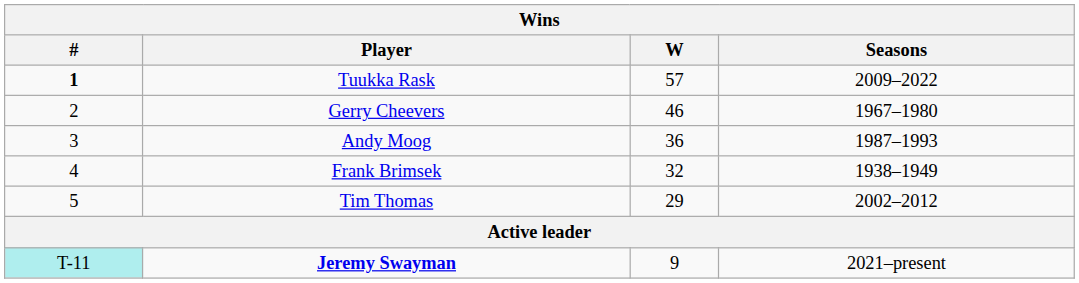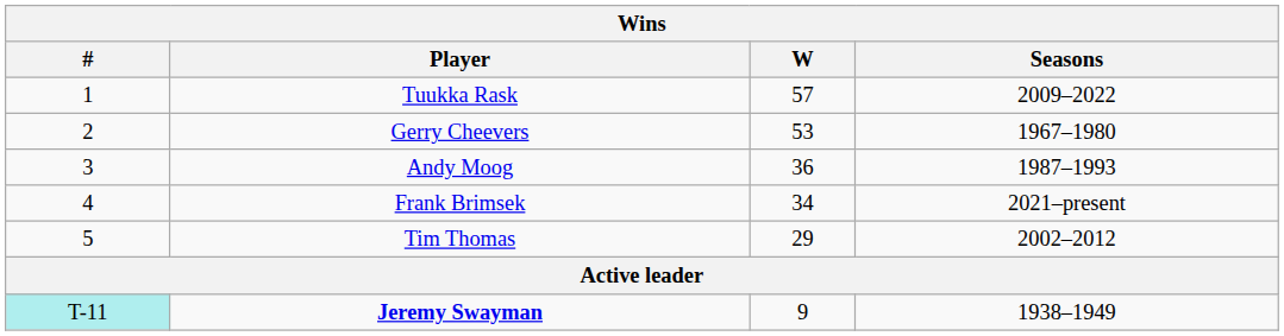 <table class="wikitable" style="text-align: center; font-size: 95%" width="70%">
 <tr>
 <th colspan="4">Wins</th>
 </tr>
 <tr>
 <th>#</th>
 <th>Player</th>
 <th>W</th>
 <th>Seasons</th>
 </tr>
 <tr>
-<td><strong>1</strong></td>
+<td>1</td>
 <td><a href='#'>Tuukka Rask</a></td>
 <td>57</td>
 <td>2009–2022</td>
 </tr>
 <tr>
 <td>2</td>
 <td><a href='#'>Gerry Cheevers</a></td>
-<td>46</td>
+<td>53</td>
 <td>1967–1980</td>
 </tr>
 <tr>
 <td>3</td>
 <td><a href='#'>Andy Moog</a></td>
 <td>36</td>
 <td>1987–1993</td>
 </tr>
 <tr>
 <td>4</td>
 <td><a href='#'>Frank Brimsek</a></td>
-<td>32</td>
-<td>1938–1949</td>
+<td>34</td>
+<td>2021–present</td>
 </tr>
 <tr>
 <td>5</td>
 <td><a href='#'>Tim Thomas</a></td>
 <td>29</td>
 <td>2002–2012</td>
 </tr>
 <tr>
 <th colspan="4">Active leader</th>
 </tr>
 <tr>
 <td style="background: paleturquoise;">T-11</td>
 <td><strong><a href='#'>Jeremy Swayman</a></strong></td>
 <td>9</td>
-<td>2021–present</td>
+<td>1938–1949</td>
 </tr>
 </table>
